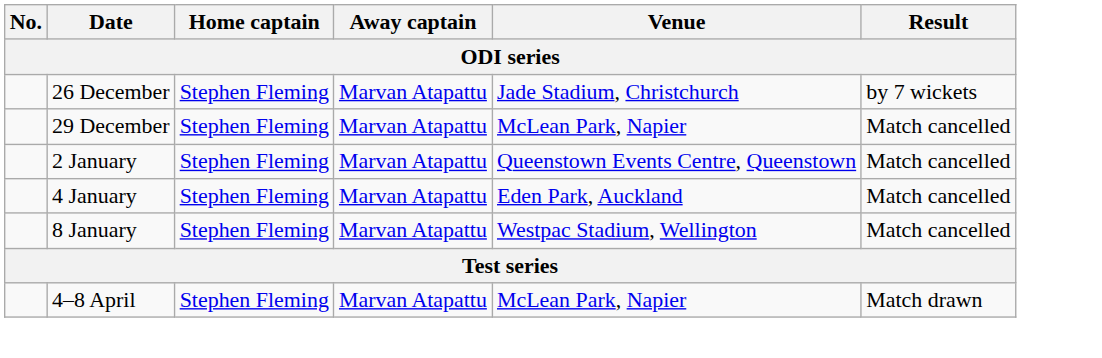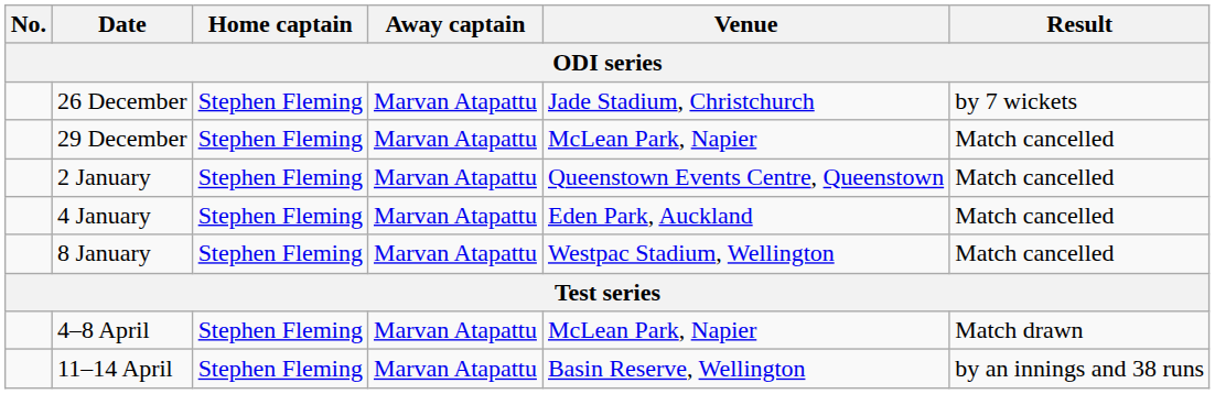 <table class="wikitable">
 <tr>
 <th>No.</th>
 <th>Date</th>
 <th>Home captain</th>
 <th>Away captain</th>
 <th>Venue</th>
 <th>Result</th>
 </tr>
 <tr>
 <th colspan="6">ODI series</th>
 </tr>
 <tr>
 <td></td>
 <td>26 December</td>
 <td><a href='#'>Stephen Fleming</a></td>
 <td><a href='#'>Marvan Atapattu</a></td>
 <td><a href='#'>Jade Stadium</a>, <a href='#'>Christchurch</a></td>
 <td> by 7 wickets</td>
 </tr>
 <tr>
 <td></td>
 <td>29 December</td>
 <td><a href='#'>Stephen Fleming</a></td>
 <td><a href='#'>Marvan Atapattu</a></td>
 <td><a href='#'>McLean Park</a>, <a href='#'>Napier</a></td>
 <td>Match cancelled</td>
 </tr>
 <tr>
 <td></td>
 <td>2 January</td>
 <td><a href='#'>Stephen Fleming</a></td>
 <td><a href='#'>Marvan Atapattu</a></td>
 <td><a href='#'>Queenstown Events Centre</a>, <a href='#'>Queenstown</a></td>
 <td>Match cancelled</td>
 </tr>
 <tr>
 <td></td>
 <td>4 January</td>
 <td><a href='#'>Stephen Fleming</a></td>
 <td><a href='#'>Marvan Atapattu</a></td>
 <td><a href='#'>Eden Park</a>, <a href='#'>Auckland</a></td>
 <td>Match cancelled</td>
 </tr>
 <tr>
 <td></td>
 <td>8 January</td>
 <td><a href='#'>Stephen Fleming</a></td>
 <td><a href='#'>Marvan Atapattu</a></td>
 <td><a href='#'>Westpac Stadium</a>, <a href='#'>Wellington</a></td>
 <td>Match cancelled</td>
 </tr>
 <tr>
 <th colspan="6">Test series</th>
 </tr>
 <tr>
 <td></td>
 <td>4–8 April</td>
 <td><a href='#'>Stephen Fleming</a></td>
 <td><a href='#'>Marvan Atapattu</a></td>
 <td><a href='#'>McLean Park</a>, <a href='#'>Napier</a></td>
 <td>Match drawn</td>
 </tr>
+<tr>
+<td></td>
+<td>11–14 April</td>
+<td><a href='#'>Stephen Fleming</a></td>
+<td><a href='#'>Marvan Atapattu</a></td>
+<td><a href='#'>Basin Reserve</a>, <a href='#'>Wellington</a></td>
+<td> by an innings and 38 runs</td>
+</tr>
 </table>
